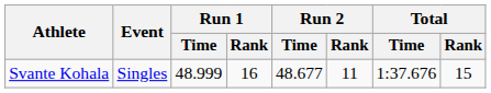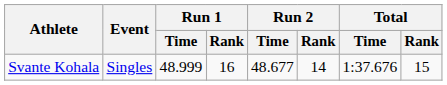 <table class="wikitable" style="font-size:90%">
 <tr>
 <th rowspan="2">Athlete</th>
 <th rowspan="2">Event</th>
 <th colspan="2">Run 1</th>
 <th colspan="2">Run 2</th>
 <th colspan="2">Total</th>
 </tr>
 <tr style="font-size:95%">
 <th>Time</th>
 <th>Rank</th>
 <th>Time</th>
 <th>Rank</th>
 <th>Time</th>
 <th>Rank</th>
 </tr>
 <tr align=center>
 <td align=left><a href='#'>Svante Kohala</a></td>
 <td align=left><a href='#'>Singles</a></td>
 <td>48.999</td>
 <td>16</td>
 <td>48.677</td>
-<td>11</td>
+<td>14</td>
 <td>1:37.676</td>
 <td>15</td>
 </tr>
 </table>
